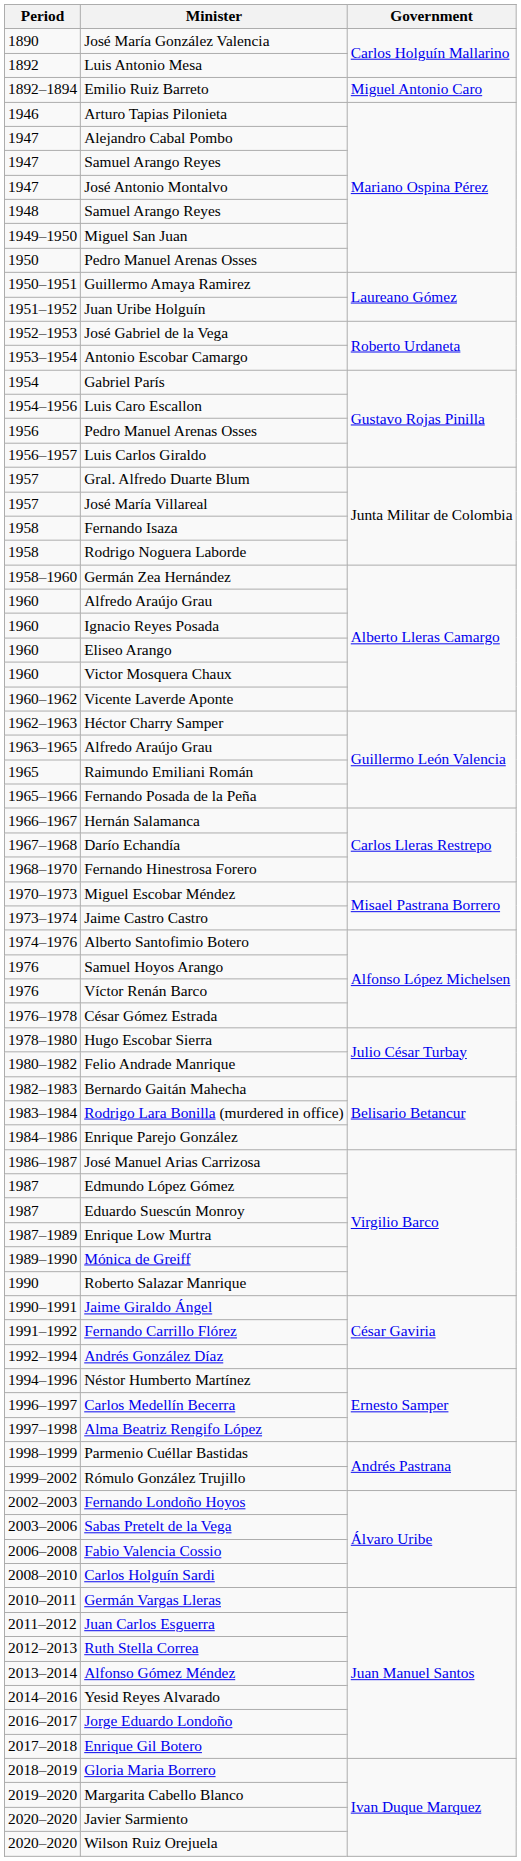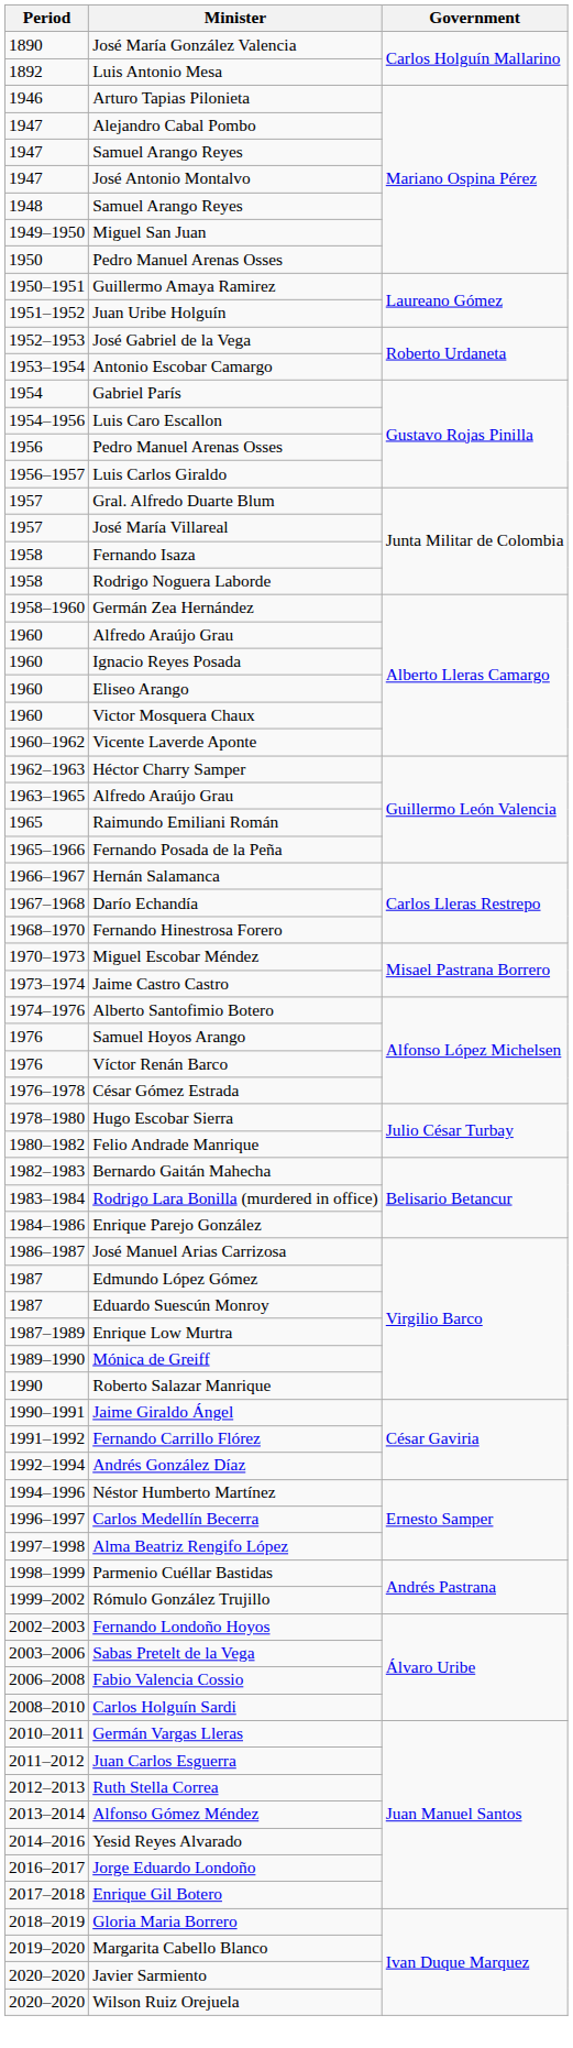 <table class="wikitable">
 <tr>
 <th>Period</th>
 <th>Minister</th>
 <th>Government</th>
 </tr>
 <tr>
 <td>1890</td>
 <td>José María González Valencia</td>
 <td rowspan="2"><a href='#'>Carlos Holguín Mallarino</a></td>
 </tr>
 <tr>
 <td>1892</td>
 <td>Luis Antonio Mesa</td>
-</tr>
-<tr>
-<td>1892–1894</td>
-<td>Emilio Ruiz Barreto</td>
-<td><a href='#'>Miguel Antonio Caro</a></td>
 </tr>
 <tr>
 <td>1946</td>
 <td>Arturo Tapias Pilonieta</td>
 <td rowspan="7"><a href='#'>Mariano Ospina Pérez</a></td>
 </tr>
 <tr>
 <td>1947</td>
 <td>Alejandro Cabal Pombo</td>
 </tr>
 <tr>
 <td>1947</td>
 <td>Samuel Arango Reyes</td>
 </tr>
 <tr>
 <td>1947</td>
 <td>José Antonio Montalvo</td>
 </tr>
 <tr>
 <td>1948</td>
 <td>Samuel Arango Reyes</td>
 </tr>
 <tr>
 <td>1949–1950</td>
 <td>Miguel San Juan</td>
 </tr>
 <tr>
 <td>1950</td>
 <td>Pedro Manuel Arenas Osses</td>
 </tr>
 <tr>
 <td>1950–1951</td>
 <td>Guillermo Amaya Ramirez</td>
 <td rowspan="2"><a href='#'>Laureano Gómez</a></td>
 </tr>
 <tr>
 <td>1951–1952</td>
 <td>Juan Uribe Holguín</td>
 </tr>
 <tr>
 <td>1952–1953</td>
 <td>José Gabriel de la Vega</td>
 <td rowspan="2"><a href='#'>Roberto Urdaneta</a></td>
 </tr>
 <tr>
 <td>1953–1954</td>
 <td>Antonio Escobar Camargo</td>
 </tr>
 <tr>
 <td>1954</td>
 <td>Gabriel París</td>
 <td rowspan="4"><a href='#'>Gustavo Rojas Pinilla</a></td>
 </tr>
 <tr>
 <td>1954–1956</td>
 <td>Luis Caro Escallon</td>
 </tr>
 <tr>
 <td>1956</td>
 <td>Pedro Manuel Arenas Osses</td>
 </tr>
 <tr>
 <td>1956–1957</td>
 <td>Luis Carlos Giraldo</td>
 </tr>
 <tr>
 <td>1957</td>
 <td>Gral. Alfredo Duarte Blum</td>
 <td rowspan="4">Junta Militar de Colombia</td>
 </tr>
 <tr>
 <td>1957</td>
 <td>José María Villareal</td>
 </tr>
 <tr>
 <td>1958</td>
 <td>Fernando Isaza</td>
 </tr>
 <tr>
 <td>1958</td>
 <td>Rodrigo Noguera Laborde</td>
 </tr>
 <tr>
 <td>1958–1960</td>
 <td>Germán Zea Hernández</td>
 <td rowspan="6"><a href='#'>Alberto Lleras Camargo</a></td>
 </tr>
 <tr>
 <td>1960</td>
 <td>Alfredo Araújo Grau</td>
 </tr>
 <tr>
 <td>1960</td>
 <td>Ignacio Reyes Posada</td>
 </tr>
 <tr>
 <td>1960</td>
 <td>Eliseo Arango</td>
 </tr>
 <tr>
 <td>1960</td>
 <td>Victor Mosquera Chaux</td>
 </tr>
 <tr>
 <td>1960–1962</td>
 <td>Vicente Laverde Aponte</td>
 </tr>
 <tr>
 <td>1962–1963</td>
 <td>Héctor Charry Samper</td>
 <td rowspan="4"><a href='#'>Guillermo León Valencia</a></td>
 </tr>
 <tr>
 <td>1963–1965</td>
 <td>Alfredo Araújo Grau</td>
 </tr>
 <tr>
 <td>1965</td>
 <td>Raimundo Emiliani Román</td>
 </tr>
 <tr>
 <td>1965–1966</td>
 <td>Fernando Posada de la Peña</td>
 </tr>
 <tr>
 <td>1966–1967</td>
 <td>Hernán Salamanca</td>
 <td rowspan="3"><a href='#'>Carlos Lleras Restrepo</a></td>
 </tr>
 <tr>
 <td>1967–1968</td>
 <td>Darío Echandía</td>
 </tr>
 <tr>
 <td>1968–1970</td>
 <td>Fernando Hinestrosa Forero</td>
 </tr>
 <tr>
 <td>1970–1973</td>
 <td>Miguel Escobar Méndez</td>
 <td rowspan="2"><a href='#'>Misael Pastrana Borrero</a></td>
 </tr>
 <tr>
 <td>1973–1974</td>
 <td>Jaime Castro Castro</td>
 </tr>
 <tr>
 <td>1974–1976</td>
 <td>Alberto Santofimio Botero</td>
 <td rowspan="4"><a href='#'>Alfonso López Michelsen</a></td>
 </tr>
 <tr>
 <td>1976</td>
 <td>Samuel Hoyos Arango</td>
 </tr>
 <tr>
 <td>1976</td>
 <td>Víctor Renán Barco</td>
 </tr>
 <tr>
 <td>1976–1978</td>
 <td>César Gómez Estrada</td>
 </tr>
 <tr>
 <td>1978–1980</td>
 <td>Hugo Escobar Sierra</td>
 <td rowspan="2"><a href='#'>Julio César Turbay</a></td>
 </tr>
 <tr>
 <td>1980–1982</td>
 <td>Felio Andrade Manrique</td>
 </tr>
 <tr>
 <td>1982–1983</td>
 <td>Bernardo Gaitán Mahecha</td>
 <td rowspan="3"><a href='#'>Belisario Betancur</a></td>
 </tr>
 <tr>
 <td>1983–1984</td>
 <td><a href='#'>Rodrigo Lara Bonilla</a> (murdered in office)</td>
 </tr>
 <tr>
 <td>1984–1986</td>
 <td>Enrique Parejo González</td>
 </tr>
 <tr>
 <td>1986–1987</td>
 <td>José Manuel Arias Carrizosa</td>
 <td rowspan="6"><a href='#'>Virgilio Barco</a></td>
 </tr>
 <tr>
 <td>1987</td>
 <td>Edmundo López Gómez</td>
 </tr>
 <tr>
 <td>1987</td>
 <td>Eduardo Suescún Monroy</td>
 </tr>
 <tr>
 <td>1987–1989</td>
 <td>Enrique Low Murtra</td>
 </tr>
 <tr>
 <td>1989–1990</td>
 <td><a href='#'>Mónica de Greiff</a></td>
 </tr>
 <tr>
 <td>1990</td>
 <td>Roberto Salazar Manrique</td>
 </tr>
 <tr>
 <td>1990–1991</td>
 <td><a href='#'>Jaime Giraldo Ángel</a></td>
 <td rowspan="3"><a href='#'>César Gaviria</a></td>
 </tr>
 <tr>
 <td>1991–1992</td>
 <td><a href='#'>Fernando Carrillo Flórez</a></td>
 </tr>
 <tr>
 <td>1992–1994</td>
 <td><a href='#'>Andrés González Díaz</a></td>
 </tr>
 <tr>
 <td>1994–1996</td>
 <td>Néstor Humberto Martínez</td>
 <td rowspan="3"><a href='#'>Ernesto Samper</a></td>
 </tr>
 <tr>
 <td>1996–1997</td>
 <td><a href='#'>Carlos Medellín Becerra</a></td>
 </tr>
 <tr>
 <td>1997–1998</td>
 <td><a href='#'>Alma Beatriz Rengifo López</a></td>
 </tr>
 <tr>
 <td>1998–1999</td>
 <td>Parmenio Cuéllar Bastidas</td>
 <td rowspan="2"><a href='#'>Andrés Pastrana</a></td>
 </tr>
 <tr>
 <td>1999–2002</td>
 <td>Rómulo González Trujillo</td>
 </tr>
 <tr>
 <td>2002–2003</td>
 <td><a href='#'>Fernando Londoño Hoyos</a></td>
 <td rowspan="4"><a href='#'>Álvaro Uribe</a></td>
 </tr>
 <tr>
 <td>2003–2006</td>
 <td><a href='#'>Sabas Pretelt de la Vega</a></td>
 </tr>
 <tr>
 <td>2006–2008</td>
 <td><a href='#'>Fabio Valencia Cossio</a></td>
 </tr>
 <tr>
 <td>2008–2010</td>
 <td><a href='#'>Carlos Holguín Sardi</a></td>
 </tr>
 <tr>
 <td>2010–2011</td>
 <td><a href='#'>Germán Vargas Lleras</a></td>
 <td rowspan="7"><a href='#'>Juan Manuel Santos</a></td>
 </tr>
 <tr>
 <td>2011–2012</td>
 <td><a href='#'>Juan Carlos Esguerra</a></td>
 </tr>
 <tr>
 <td>2012–2013</td>
 <td><a href='#'>Ruth Stella Correa</a></td>
 </tr>
 <tr>
 <td>2013–2014</td>
 <td><a href='#'>Alfonso Gómez Méndez</a></td>
 </tr>
 <tr>
 <td>2014–2016</td>
 <td>Yesid Reyes Alvarado</td>
 </tr>
 <tr>
 <td>2016–2017</td>
 <td><a href='#'>Jorge Eduardo Londoño</a></td>
 </tr>
 <tr>
 <td>2017–2018</td>
 <td><a href='#'>Enrique Gil Botero</a></td>
 </tr>
 <tr>
 <td>2018–2019</td>
 <td><a href='#'>Gloria Maria Borrero</a></td>
 <td rowspan="4"><a href='#'>Ivan Duque Marquez</a></td>
 </tr>
 <tr>
 <td>2019–2020</td>
 <td>Margarita Cabello Blanco</td>
 </tr>
 <tr>
 <td>2020–2020</td>
 <td>Javier Sarmiento</td>
 </tr>
 <tr>
 <td>2020–2020</td>
 <td>Wilson Ruiz Orejuela</td>
 </tr>
 </table>
